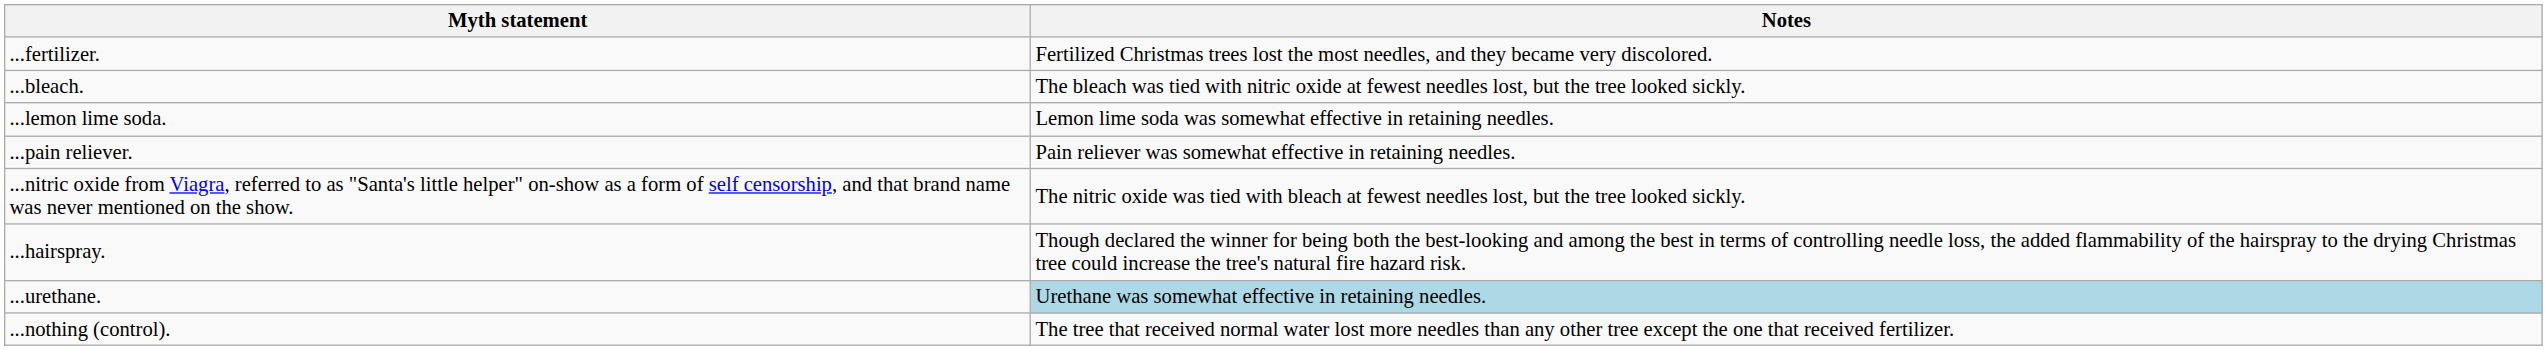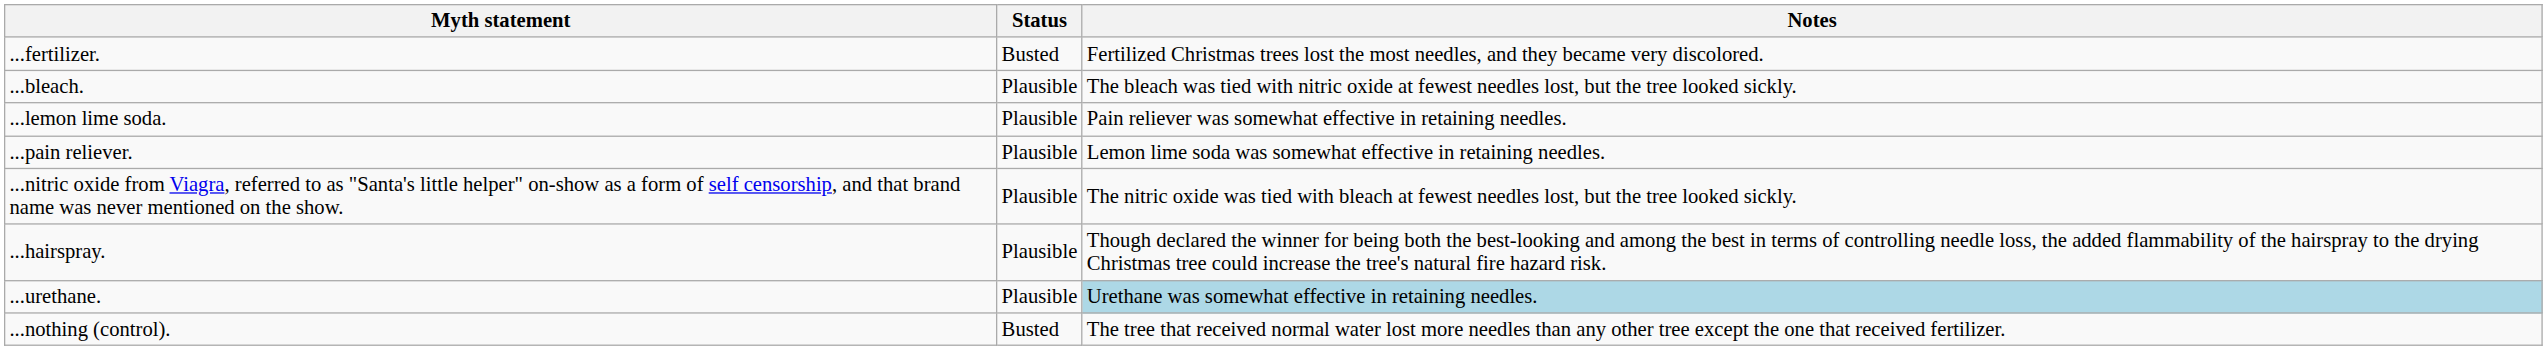 <table class="wikitable plainrowheaders">
 <tr>
 <th>Myth statement</th>
+<th>Status</th>
 <th>Notes</th>
 </tr>
 <tr>
 <td>...fertilizer.</td>
+<td><span> Busted </span></td>
 <td>Fertilized Christmas trees lost the most needles, and they became very discolored.</td>
 </tr>
 <tr>
 <td>...bleach.</td>
+<td><span> Plausible</span></td>
 <td>The bleach was tied with nitric oxide at fewest needles lost, but the tree looked sickly.</td>
 </tr>
 <tr>
 <td>...lemon lime soda.</td>
+<td><span> Plausible</span></td>
+<td>Pain reliever was somewhat effective in retaining needles.</td>
+</tr>
+<tr>
+<td>...pain reliever.</td>
+<td><span> Plausible</span></td>
 <td>Lemon lime soda was somewhat effective in retaining needles.</td>
 </tr>
 <tr>
-<td>...pain reliever.</td>
-<td>Pain reliever was somewhat effective in retaining needles.</td>
-</tr>
-<tr>
 <td>...nitric oxide from <a href='#'>Viagra</a>, referred to as "Santa's little helper" on-show as a form of <a href='#'>self censorship</a>, and that brand name was never mentioned on the show.</td>
+<td><span> Plausible</span></td>
 <td>The nitric oxide was tied with bleach at fewest needles lost, but the tree looked sickly.</td>
 </tr>
 <tr>
 <td>...hairspray.</td>
+<td><span> Plausible</span></td>
 <td>Though declared the winner for being both the best-looking and among the best in terms of controlling needle loss, the added flammability of the hairspray to the drying Christmas tree could increase the tree's natural fire hazard risk.</td>
 </tr>
 <tr>
 <td>...urethane.</td>
+<td><span> Plausible</span></td>
 <td style="background: lightblue;">Urethane was somewhat effective in retaining needles.</td>
 </tr>
 <tr>
 <td>...nothing (control).</td>
+<td><span> Busted</span></td>
 <td>The tree that received normal water lost more needles than any other tree except the one that received fertilizer.</td>
 </tr>
 </table>
